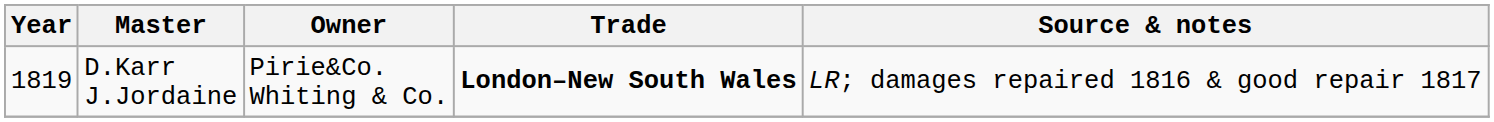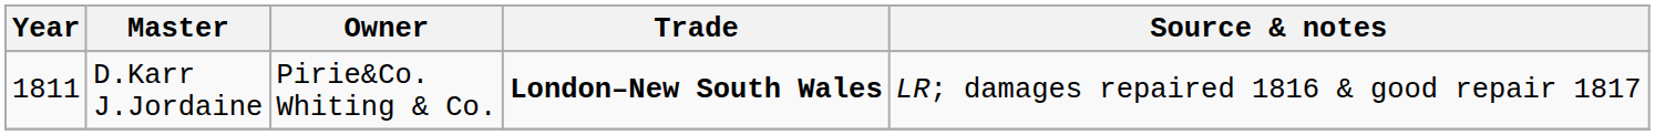 <table class=" wikitable">
 <tr>
 <th>Year</th>
 <th>Master</th>
 <th>Owner</th>
 <th>Trade</th>
 <th>Source & notes</th>
 </tr>
 <tr>
-<td>1819</td>
+<td>1811</td>
 <td>D.Karr<br>J.Jordaine</td>
 <td>Pirie&Co.<br>Whiting & Co.</td>
 <td><strong>London–New South Wales</strong></td>
 <td><em>LR</em>; damages repaired 1816 & good repair 1817</td>
 </tr>
 <tr>
 </tr>
 </table>
